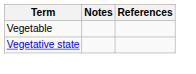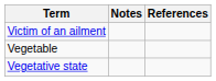 <table class="wikitable">
 <tr>
 <th>Term</th>
 <th>Notes</th>
 <th>References</th>
+</tr>
+<tr>
+<td><a href='#'>Victim of an ailment</a></td>
+<td></td>
+<td></td>
 </tr>
 <tr>
 <td>Vegetable</td>
 <td></td>
 <td></td>
 </tr>
 <tr>
 <td><a href='#'>Vegetative state</a></td>
 <td></td>
 <td></td>
 </tr>
 </table>
